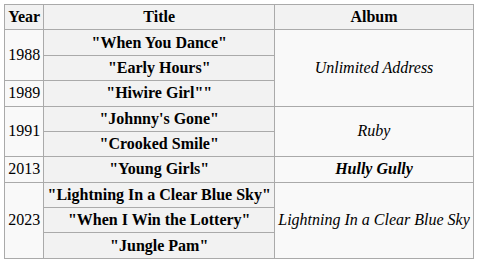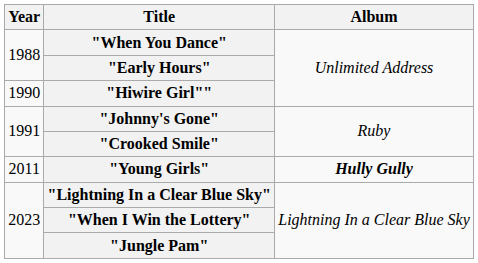 <table class="wikitable plainrowheaders" style="text-align:center;" border="1">
 <tr>
 <th>Year</th>
 <th>Title</th>
 <th>Album</th>
 </tr>
 <tr>
 <td rowspan="2">1988</td>
 <th scope="row">"When You Dance"</th>
 <td rowspan="3"><em>Unlimited Address</em></td>
 </tr>
 <tr>
 <th scope="row">"Early Hours"</th>
 </tr>
 <tr>
-<td>1989</td>
+<td>1990</td>
 <th scope="row">"Hiwire Girl""</th>
 </tr>
 <tr>
 <td rowspan="2">1991</td>
 <th scope="row">"Johnny's Gone"</th>
 <td rowspan="2"><em>Ruby</em></td>
 </tr>
 <tr>
 <th scope="row">"Crooked Smile"</th>
 </tr>
 <tr>
-<td>2013</td>
+<td>2011</td>
 <th scope="row">"Young Girls"</th>
 <td><strong><em>Hully Gully</em></strong></td>
 </tr>
 <tr>
 <td rowspan="3">2023</td>
 <th scope="row">"Lightning In a Clear Blue Sky"</th>
 <td rowspan="3"><em>Lightning In a Clear Blue Sky</em></td>
 </tr>
 <tr>
 <th scope="row">"When I Win the Lottery"</th>
 </tr>
 <tr>
 <th scope="row">"Jungle Pam"</th>
 </tr>
 <tr>
 </tr>
 </table>
